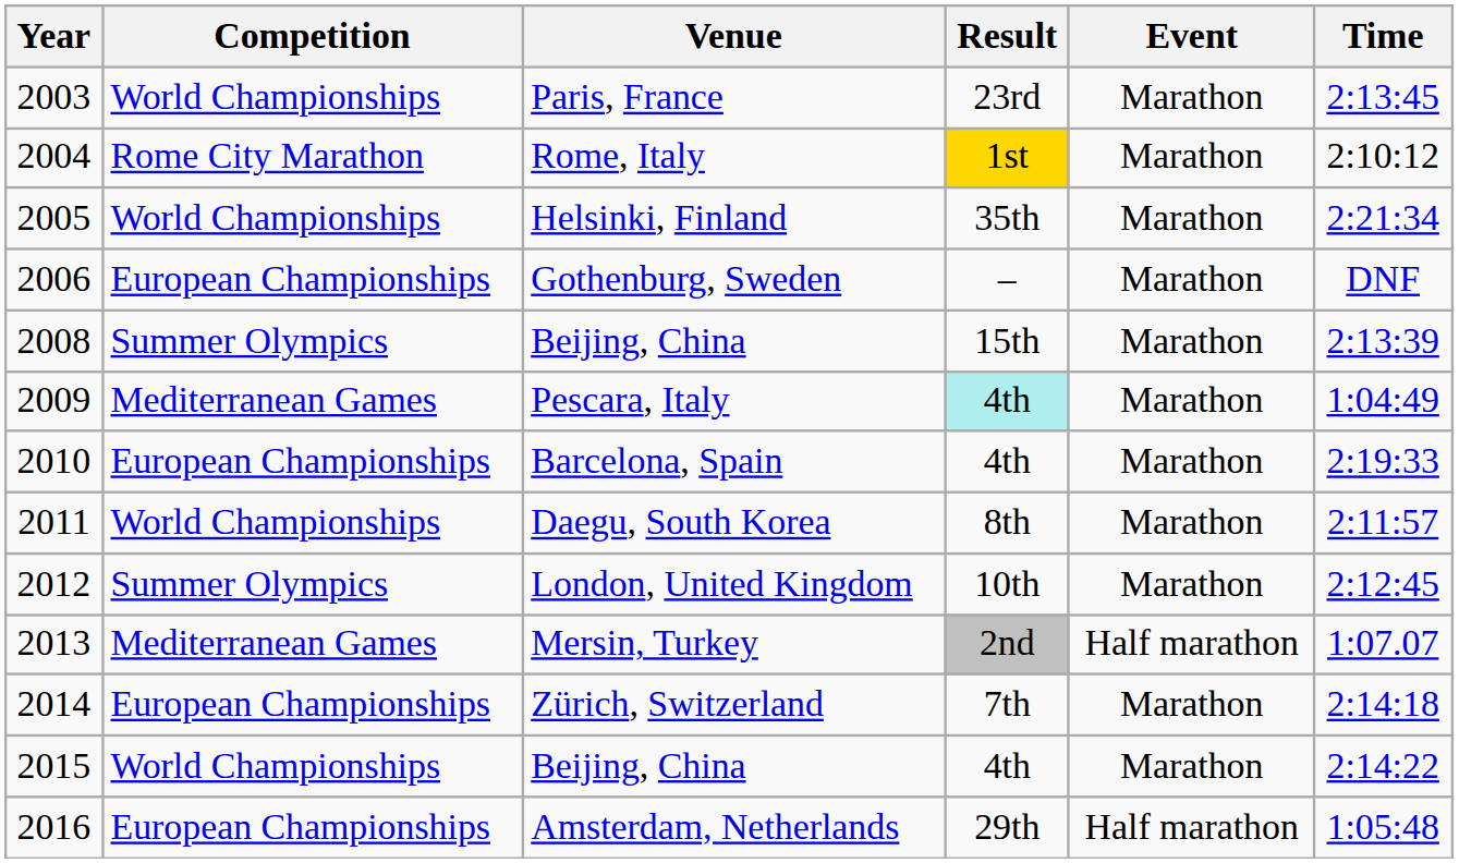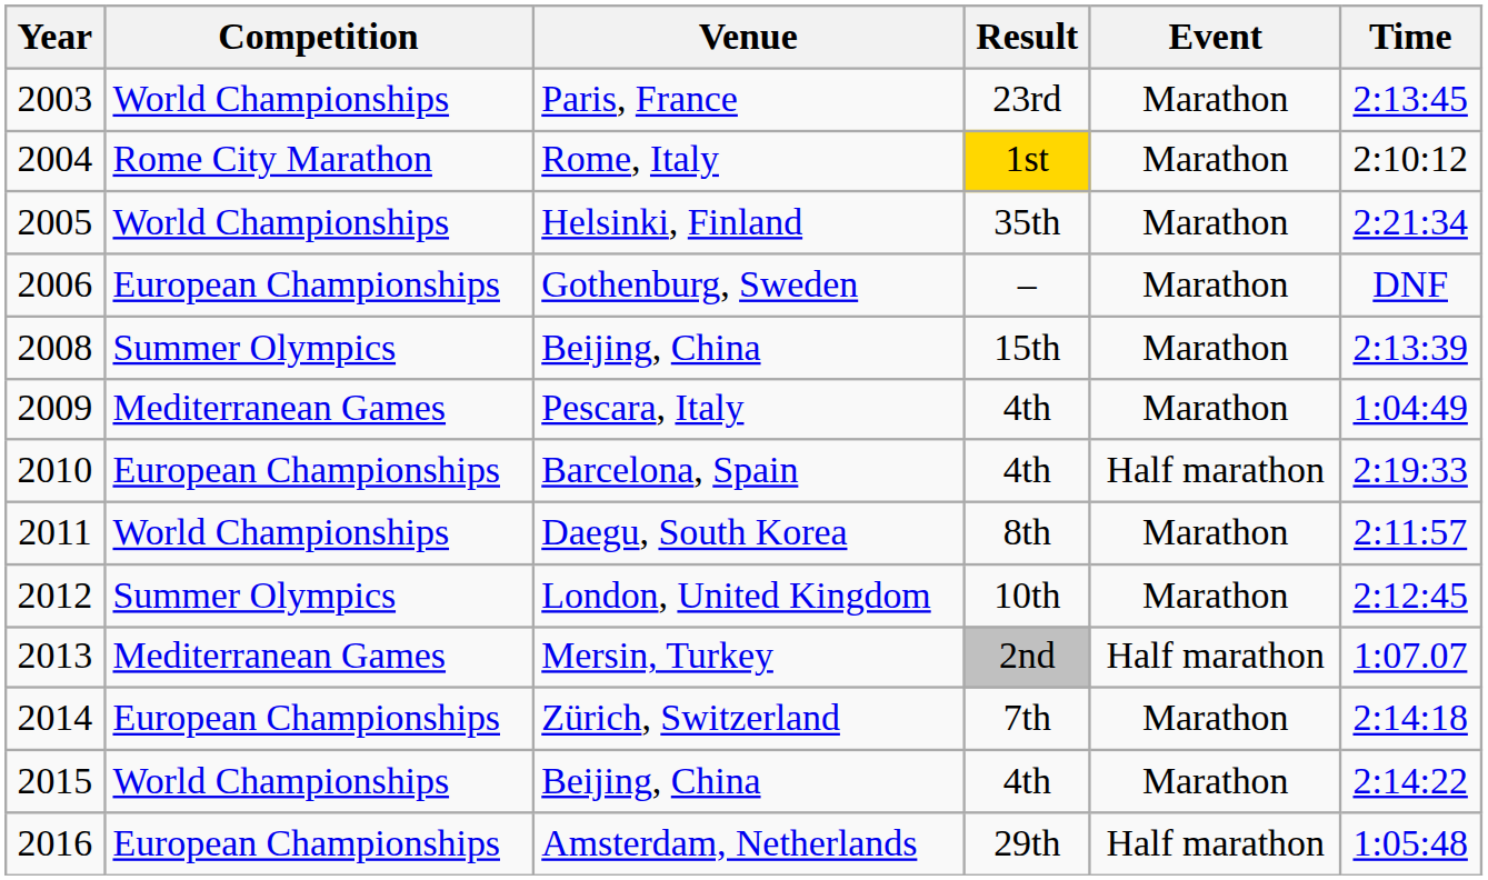 <table class="wikitable" width=64% style="font-size:90%; text-align:center;">
 <tr>
 <th>Year</th>
 <th>Competition</th>
 <th>Venue</th>
 <th>Result</th>
 <th>Event</th>
 <th>Time</th>
 </tr>
 <tr>
 <td>2003</td>
 <td align=left><a href='#'>World Championships</a></td>
 <td align=left><a href='#'>Paris</a>, <a href='#'>France</a></td>
 <td>23rd</td>
 <td>Marathon</td>
 <td><a href='#'>2:13:45</a></td>
 </tr>
 <tr>
 <td>2004</td>
 <td align=left><a href='#'>Rome City Marathon</a></td>
 <td align=left><a href='#'>Rome</a>, <a href='#'>Italy</a></td>
 <td bgcolor=gold>1st</td>
 <td>Marathon</td>
 <td>2:10:12</td>
 </tr>
 <tr>
 <td>2005</td>
 <td align=left><a href='#'>World Championships</a></td>
 <td align=left><a href='#'>Helsinki</a>, <a href='#'>Finland</a></td>
 <td>35th</td>
 <td>Marathon</td>
 <td><a href='#'>2:21:34</a></td>
 </tr>
 <tr>
 <td>2006</td>
 <td align=left><a href='#'>European Championships</a></td>
 <td align=left><a href='#'>Gothenburg</a>, <a href='#'>Sweden</a></td>
 <td>–</td>
 <td>Marathon</td>
 <td><a href='#'>DNF</a></td>
 </tr>
 <tr>
 <td>2008</td>
 <td align=left><a href='#'>Summer Olympics</a></td>
 <td align=left><a href='#'>Beijing</a>, <a href='#'>China</a></td>
 <td>15th</td>
 <td>Marathon</td>
 <td><a href='#'>2:13:39</a></td>
 </tr>
 <tr>
 <td>2009</td>
 <td align=left><a href='#'>Mediterranean Games</a></td>
 <td align=left><a href='#'>Pescara</a>, <a href='#'>Italy</a></td>
-<td style="background: paleturquoise;">4th</td>
+<td>4th</td>
 <td>Marathon</td>
 <td><a href='#'>1:04:49</a></td>
 </tr>
 <tr>
 <td>2010</td>
 <td align=left><a href='#'>European Championships</a></td>
 <td align=left><a href='#'>Barcelona</a>, <a href='#'>Spain</a></td>
 <td>4th</td>
-<td>Marathon</td>
+<td>Half marathon</td>
 <td><a href='#'>2:19:33</a></td>
 </tr>
 <tr>
 <td>2011</td>
 <td align=left><a href='#'>World Championships</a></td>
 <td align=left><a href='#'>Daegu</a>, <a href='#'>South Korea</a></td>
 <td>8th</td>
 <td>Marathon</td>
 <td><a href='#'>2:11:57</a></td>
 </tr>
 <tr>
 <td>2012</td>
 <td align=left><a href='#'>Summer Olympics</a></td>
 <td align=left><a href='#'>London</a>, <a href='#'>United Kingdom</a></td>
 <td>10th</td>
 <td>Marathon</td>
 <td><a href='#'>2:12:45</a></td>
 </tr>
 <tr>
 <td>2013</td>
 <td align=left><a href='#'>Mediterranean Games</a></td>
 <td align=left><a href='#'>Mersin, Turkey</a></td>
 <td bgcolor=silver>2nd</td>
 <td>Half marathon</td>
 <td><a href='#'>1:07.07</a></td>
 </tr>
 <tr>
 <td>2014</td>
 <td align=left><a href='#'>European Championships</a></td>
 <td align=left><a href='#'>Zürich</a>, <a href='#'>Switzerland</a></td>
 <td>7th</td>
 <td>Marathon</td>
 <td><a href='#'>2:14:18</a></td>
 </tr>
 <tr>
 <td>2015</td>
 <td align=left><a href='#'>World Championships</a></td>
 <td align=left><a href='#'>Beijing</a>, <a href='#'>China</a></td>
 <td>4th</td>
 <td>Marathon</td>
 <td><a href='#'>2:14:22</a></td>
 </tr>
 <tr>
 <td>2016</td>
 <td align=left><a href='#'>European Championships</a></td>
 <td align=left><a href='#'>Amsterdam, Netherlands</a></td>
 <td>29th</td>
 <td>Half marathon</td>
 <td><a href='#'>1:05:48</a></td>
 </tr>
 </table>
